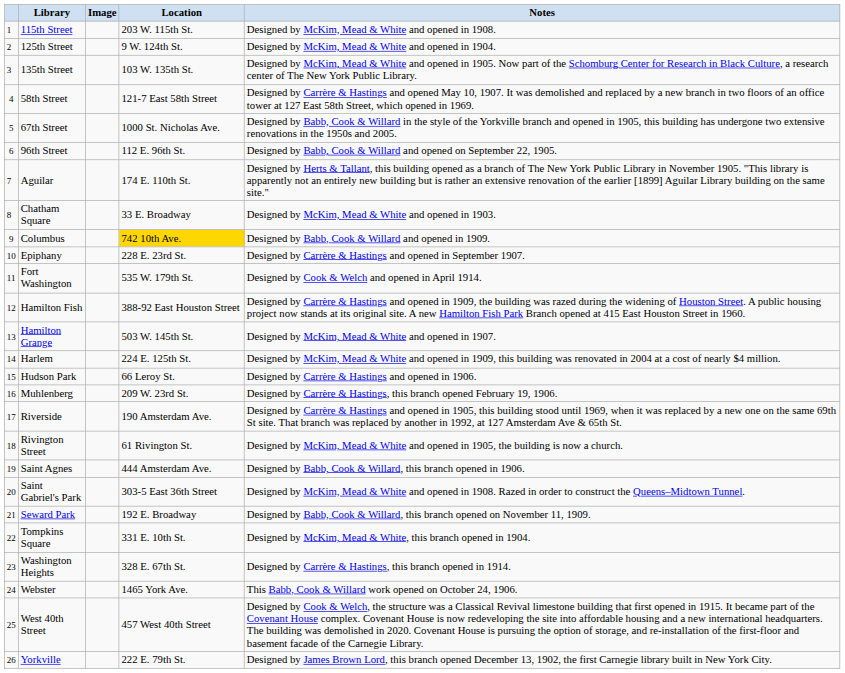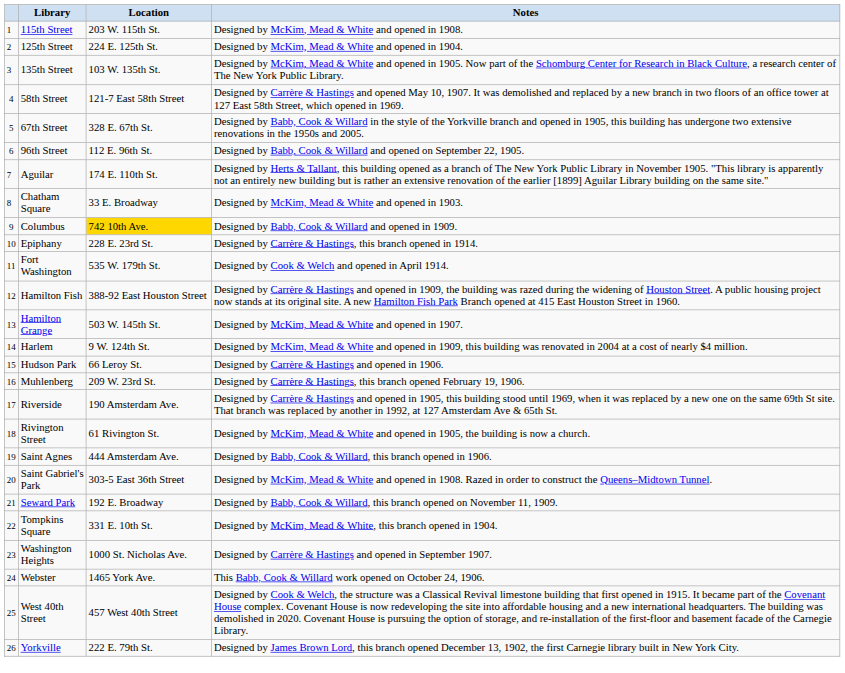 <table class="wikitable sortable" align="center">
 <tr>
 <th style="background-color:#CEE0F2;"></th>
 <th style="background-color:#CEE0F2;">Library</th>
-<th style="background-color:#CEE0F2;" class="unsortable">Image</th>
 <th width=15% style="background-color:#CEE0F2;">Location</th>
 <th style="background-color:#CEE0F2;" class="unsortable">Notes</th>
 </tr>
 <tr ->
 <td><small>1</small></td>
 <td><a href='#'>115th Street</a></td>
-<td></td>
 <td>203 W. 115th St.<br><small></small></td>
 <td>Designed by <a href='#'>McKim, Mead & White</a> and opened in 1908.</td>
 </tr>
 <tr ->
 <td><small>2</small></td>
 <td>125th Street</td>
-<td></td>
-<td>9 W. 124th St.<br><small></small></td>
+<td>224 E. 125th St.<br><small></small></td>
 <td>Designed by <a href='#'>McKim, Mead & White</a> and opened in 1904.</td>
 </tr>
 <tr ->
 <td><small>3</small></td>
 <td>135th Street</td>
-<td></td>
 <td>103 W. 135th St.<br><small></small></td>
 <td>Designed by <a href='#'>McKim, Mead & White</a> and opened in 1905.  Now part of the <a href='#'>Schomburg Center for Research in Black Culture</a>, a research center of The New York Public Library.</td>
 </tr>
 <tr ->
 <td align=center><small>4</small></td>
 <td>58th Street</td>
-<td></td>
 <td>121-7 East 58th Street</td>
 <td>Designed by <a href='#'>Carrère & Hastings</a> and opened May 10, 1907.  It was demolished and replaced by a new branch in two floors of an office tower at 127 East 58th Street, which opened in 1969.</td>
 </tr>
 <tr ->
 <td align=center><small>5</small></td>
 <td>67th Street</td>
-<td></td>
-<td>1000 St. Nicholas Ave.<br><small></small></td>
+<td>328 E. 67th St.<br><small></small></td>
 <td>Designed by <a href='#'>Babb, Cook & Willard</a> in the style of the Yorkville branch and opened in 1905, this building has undergone two extensive renovations in the 1950s and 2005.</td>
 </tr>
 <tr ->
 <td align=center><small>6</small></td>
 <td>96th Street</td>
-<td></td>
 <td>112 E. 96th St.<br><small></small></td>
 <td>Designed by <a href='#'>Babb, Cook & Willard</a> and opened on September 22, 1905.</td>
 </tr>
 <tr ->
 <td><small>7</small></td>
 <td>Aguilar</td>
-<td></td>
 <td>174 E. 110th St.<br><small></small></td>
 <td>Designed by <a href='#'>Herts & Tallant</a>, this building opened as a branch of The New York Public Library in November 1905. "This library is apparently not an entirely new building but is rather an extensive renovation of the earlier [1899] Aguilar Library building on the same site."</td>
 </tr>
 <tr ->
 <td><small>8</small></td>
 <td>Chatham Square</td>
-<td></td>
 <td>33 E. Broadway<br><small></small></td>
 <td>Designed by <a href='#'>McKim, Mead & White</a> and opened in 1903.</td>
 </tr>
 <tr ->
 <td align=center><small>9</small></td>
 <td>Columbus</td>
-<td></td>
 <td style="background: gold;">742 10th Ave.<br><small></small></td>
 <td>Designed by <a href='#'>Babb, Cook & Willard</a> and opened in 1909.</td>
 </tr>
 <tr ->
 <td align=center><small>10</small></td>
 <td>Epiphany</td>
-<td></td>
 <td>228 E. 23rd St.<br><small></small></td>
-<td>Designed by <a href='#'>Carrère & Hastings</a> and opened in September 1907.</td>
+<td>Designed by <a href='#'>Carrère & Hastings</a>, this branch opened in 1914.</td>
 </tr>
 <tr ->
 <td><small>11</small></td>
 <td>Fort Washington</td>
-<td></td>
 <td>535 W. 179th St.<br><small></small></td>
 <td>Designed by <a href='#'>Cook & Welch</a> and opened in April 1914.</td>
 </tr>
 <tr ->
 <td align=center><small>12</small></td>
 <td>Hamilton Fish</td>
-<td></td>
 <td>388-92 East Houston Street</td>
 <td>Designed by <a href='#'>Carrère & Hastings</a> and opened in 1909, the building was razed during the widening of <a href='#'>Houston Street</a>. A public housing project now stands at its original site. A new <a href='#'>Hamilton Fish Park</a> Branch opened at 415 East Houston Street in 1960.</td>
 </tr>
 <tr ->
 <td><small>13</small></td>
 <td><a href='#'>Hamilton Grange</a></td>
-<td></td>
 <td>503 W. 145th St.<br><small></small></td>
 <td>Designed by <a href='#'>McKim, Mead & White</a> and opened in 1907.</td>
 </tr>
 <tr ->
 <td><small>14</small></td>
 <td>Harlem</td>
-<td></td>
-<td>224 E. 125th St.<br><small></small></td>
+<td>9 W. 124th St.<br><small></small></td>
 <td>Designed by <a href='#'>McKim, Mead & White</a> and opened in 1909, this building was renovated in 2004 at a cost of nearly $4 million.</td>
 </tr>
 <tr ->
 <td align=center><small>15</small></td>
 <td>Hudson Park</td>
-<td></td>
 <td>66 Leroy St.<br><small></small></td>
 <td>Designed by <a href='#'>Carrère & Hastings</a> and opened in 1906.</td>
 </tr>
 <tr ->
 <td><small>16</small></td>
 <td>Muhlenberg</td>
-<td></td>
 <td>209 W. 23rd St.<br><small></small></td>
 <td>Designed by <a href='#'>Carrère & Hastings</a>, this branch opened February 19, 1906.</td>
 </tr>
 <tr ->
 <td align=center><small>17</small></td>
 <td>Riverside</td>
-<td></td>
 <td>190 Amsterdam Ave.<br><small></small></td>
 <td>Designed by <a href='#'>Carrère & Hastings</a> and opened in 1905, this building stood until 1969, when it was replaced by a new one on the same 69th St site. That branch was replaced by another in 1992, at 127 Amsterdam Ave & 65th St.</td>
 </tr>
 <tr ->
 <td align=center><small>18</small></td>
 <td>Rivington Street</td>
-<td></td>
 <td>61 Rivington St.<br><small></small></td>
 <td>Designed by <a href='#'>McKim, Mead & White</a> and opened in 1905, the building is now a church.</td>
 </tr>
 <tr ->
 <td align=center><small>19</small></td>
 <td>Saint Agnes</td>
-<td></td>
 <td>444 Amsterdam Ave.<br><small></small></td>
 <td>Designed by <a href='#'>Babb, Cook & Willard</a>, this branch opened in 1906.</td>
 </tr>
 <tr ->
 <td align=center><small>20</small></td>
 <td>Saint Gabriel's Park</td>
-<td></td>
 <td>303-5 East 36th Street</td>
 <td>Designed by <a href='#'>McKim, Mead & White</a> and opened in 1908.  Razed in order to construct the <a href='#'>Queens–Midtown Tunnel</a>.</td>
 </tr>
 <tr ->
 <td><small>21</small></td>
 <td><a href='#'>Seward Park</a></td>
-<td></td>
 <td>192 E. Broadway<br><small></small></td>
 <td>Designed by <a href='#'>Babb, Cook & Willard</a>, this branch opened on November 11, 1909.</td>
 </tr>
 <tr ->
 <td><small>22</small></td>
 <td>Tompkins Square</td>
-<td></td>
 <td>331 E. 10th St.<br><small></small></td>
 <td>Designed by <a href='#'>McKim, Mead & White</a>, this branch opened in 1904.</td>
 </tr>
 <tr ->
 <td align=center><small>23</small></td>
 <td>Washington Heights</td>
-<td></td>
-<td>328 E. 67th St.<br><small></small></td>
-<td>Designed by <a href='#'>Carrère & Hastings</a>, this branch opened in 1914.</td>
+<td>1000 St. Nicholas Ave.<br><small></small></td>
+<td>Designed by <a href='#'>Carrère & Hastings</a> and opened in September 1907.</td>
 </tr>
 <tr ->
 <td align=center><small>24</small></td>
 <td>Webster</td>
-<td></td>
 <td>1465 York Ave.<br><small></small></td>
 <td>This <a href='#'>Babb, Cook & Willard</a> work opened on October 24, 1906.</td>
 </tr>
 <tr ->
 <td align=center><small>25</small></td>
 <td>West 40th Street</td>
-<td></td>
 <td>457 West 40th Street</td>
 <td>Designed by <a href='#'>Cook & Welch</a>, the structure was a Classical Revival limestone building that first opened in 1915. It became part of the <a href='#'>Covenant House</a> complex. Covenant House is now redeveloping the site into affordable housing and a new international headquarters. The building was demolished in 2020. Covenant House is pursuing the option of storage, and re-installation of the first-floor and basement facade of the Carnegie Library.</td>
 </tr>
 <tr ->
 <td><small>26</small></td>
 <td><a href='#'>Yorkville</a></td>
-<td></td>
 <td>222 E. 79th St.<br><small></small></td>
 <td>Designed by <a href='#'>James Brown Lord</a>, this branch opened December 13, 1902, the first Carnegie library built in New York City.</td>
 </tr>
 </table>
